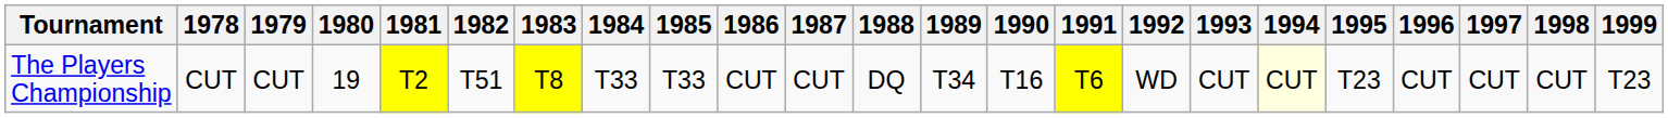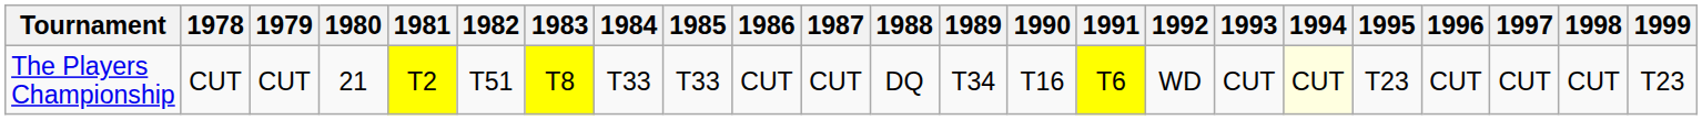 <table class="wikitable" style="font-size:95%;text-align:center;">
 <tr>
 <th>Tournament</th>
 <th>1978</th>
 <th>1979</th>
 <th>1980</th>
 <th>1981</th>
 <th>1982</th>
 <th>1983</th>
 <th>1984</th>
 <th>1985</th>
 <th>1986</th>
 <th>1987</th>
 <th>1988</th>
 <th>1989</th>
 <th>1990</th>
 <th>1991</th>
 <th>1992</th>
 <th>1993</th>
 <th>1994</th>
 <th>1995</th>
 <th>1996</th>
 <th>1997</th>
 <th>1998</th>
 <th>1999</th>
 </tr>
 <tr>
 <td align=left><a href='#'>The Players Championship</a></td>
 <td>CUT</td>
 <td>CUT</td>
-<td>19</td>
+<td>21</td>
 <td style="background:yellow;">T2</td>
 <td>T51</td>
 <td style="background:yellow;">T8</td>
 <td>T33</td>
 <td>T33</td>
 <td>CUT</td>
 <td>CUT</td>
 <td>DQ</td>
 <td>T34</td>
 <td>T16</td>
 <td style="background:yellow;">T6</td>
 <td>WD</td>
 <td>CUT</td>
 <td style="background: lightyellow;">CUT</td>
 <td>T23</td>
 <td>CUT</td>
 <td>CUT</td>
 <td>CUT</td>
 <td>T23</td>
 </tr>
 </table>
